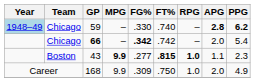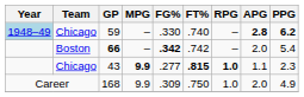 <table class="wikitable sortable" style="font-size:95%; text-align:right;">
 <tr>
 <th>Year</th>
 <th>Team</th>
 <th>GP</th>
 <th>MPG</th>
 <th>FG%</th>
 <th>FT%</th>
 <th>RPG</th>
 <th>APG</th>
 <th>PPG</th>
 </tr>
 <tr>
 <td style="background: lightblue; text-align:left;"><a href='#'>1948–49</a></td>
 <td style="text-align:left;"><a href='#'>Chicago</a></td>
 <td>59</td>
 <td>–</td>
 <td>.330</td>
 <td>.740</td>
 <td>–</td>
 <td><strong>2.8</strong></td>
 <td><strong>6.2</strong></td>
 </tr>
 <tr>
 <td style="text-align:left;"></td>
-<td style="text-align:left;"><a href='#'>Chicago</a></td>
+<td style="text-align:left;"><a href='#'>Boston</a></td>
 <td><strong>66</strong></td>
 <td>–</td>
 <td><strong>.342</strong></td>
 <td>.742</td>
 <td>–</td>
 <td>2.0</td>
 <td>5.4</td>
 </tr>
 <tr>
 <td style="text-align:left;"></td>
-<td style="text-align:left;"><a href='#'>Boston</a></td>
+<td style="text-align:left;"><a href='#'>Chicago</a></td>
 <td>43</td>
 <td><strong>9.9</strong></td>
 <td>.277</td>
 <td><strong>.815</strong></td>
 <td><strong>1.0</strong></td>
 <td>1.1</td>
 <td>2.3</td>
 </tr>
 <tr>
 <td style="text-align:center;" colspan="2">Career</td>
 <td>168</td>
 <td>9.9</td>
 <td>.309</td>
 <td>.750</td>
 <td>1.0</td>
 <td>2.0</td>
 <td>4.9</td>
 </tr>
 <tr>
 </tr>
 </table>
